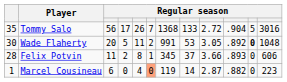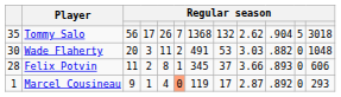 <table class="wikitable plainrowheaders" style="text-align:center;">
 <tr>
 <th scope="col" rowspan="2"></th>
 <th scope="col" rowspan="2">Player</th>
 <th scope=colgroup colspan=10>Regular season</th>
 </tr>
 <tr>
 <th scope="col"></th>
 <th scope="col"></th>
 <th scope="col"></th>
 <th scope="col"></th>
 <th scope="col"></th>
 <th scope="col"></th>
 <th scope="col"></th>
 <th scope="col"></th>
 <th scope="col"></th>
 <th scope="col"></th>
 </tr>
 <tr>
 <td scope="row">35</td>
 <td align="left"><a href='#'>Tommy Salo</a></td>
 <td>56</td>
 <td>17</td>
 <td>26</td>
 <td>7</td>
 <td>1368</td>
-<td>133</td>
-<td>2.72</td>
+<td>132</td>
+<td>2.62</td>
 <td>.904</td>
 <td>5</td>
-<td>3016</td>
+<td>3018</td>
 </tr>
 <tr>
 <td scope="row">30</td>
 <td align="left"><a href='#'>Wade Flaherty</a></td>
 <td>20</td>
-<td>5</td>
+<td>3</td>
 <td>11</td>
 <td>2</td>
-<td>991</td>
+<td>491</td>
 <td>53</td>
-<td>3.05</td>
-<td>.892</td>
-<td><strong>0</strong></td>
+<td>3.03</td>
+<td>.882</td>
+<td>0</td>
 <td>1048</td>
 </tr>
 <tr>
 <td scope="row">28</td>
 <td align="left"><a href='#'>Felix Potvin</a></td>
 <td>11</td>
 <td>2</td>
 <td>8</td>
 <td>1</td>
 <td>345</td>
 <td>37</td>
 <td>3.66</td>
 <td>.893</td>
 <td>0</td>
 <td>606</td>
 </tr>
 <tr>
 <td scope="row">1</td>
 <td align="left"><a href='#'>Marcel Cousineau</a></td>
-<td>6</td>
-<td>0</td>
+<td>9</td>
+<td>1</td>
 <td>4</td>
 <td style="background: lightsalmon;">0</td>
 <td>119</td>
-<td>14</td>
+<td>17</td>
 <td>2.87</td>
-<td>.882</td>
+<td>.892</td>
 <td>0</td>
-<td>223</td>
+<td>293</td>
 </tr>
 </table>
